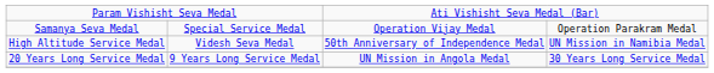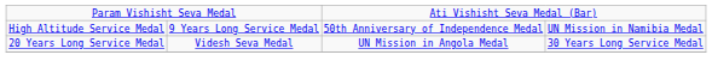 <table class="wikitable" style="margin:1em auto; text-align:center;">
 <tr>
 <td colspan="2"><a href='#'>Param Vishisht Seva Medal</a></td>
 <td colspan="2"><a href='#'>Ati Vishisht Seva Medal (Bar)</a></td>
 </tr>
 <tr>
-<td><a href='#'>Samanya Seva Medal</a></td>
-<td><a href='#'>Special Service Medal</a></td>
-<td><a href='#'>Operation Vijay Medal</a></td>
-<td>Operation Parakram Medal</td>
-</tr>
-<tr>
 <td><a href='#'>High Altitude Service Medal</a></td>
-<td><a href='#'>Videsh Seva Medal</a></td>
+<td><a href='#'>9 Years Long Service Medal</a></td>
 <td><a href='#'>50th Anniversary of Independence Medal</a></td>
 <td><a href='#'>UN Mission in Namibia Medal</a></td>
 </tr>
 <tr>
 <td><a href='#'>20 Years Long Service Medal</a></td>
-<td><a href='#'>9 Years Long Service Medal</a></td>
+<td><a href='#'>Videsh Seva Medal</a></td>
 <td><a href='#'>UN Mission in Angola Medal</a></td>
 <td><a href='#'>30 Years Long Service Medal</a></td>
 </tr>
 <tr>
 </tr>
 </table>
